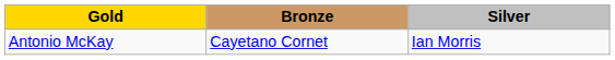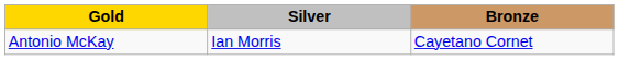 <table class="wikitable" style="text-align:left">
 <tr align="center">
 <td width=200 bgcolor=gold><strong>Gold</strong></td>
+<td width=200 bgcolor=silver><strong>Silver</strong></td>
 <td width=200 bgcolor=CC9966><strong>Bronze</strong></td>
-<td width=200 bgcolor=silver><strong>Silver</strong></td>
 </tr>
 <tr>
 <td><a href='#'>Antonio McKay</a><br><em></em></td>
+<td><a href='#'>Ian Morris</a><br><em></em></td>
 <td><a href='#'>Cayetano Cornet</a><br><em></em></td>
-<td><a href='#'>Ian Morris</a><br><em></em></td>
 </tr>
 </table>
